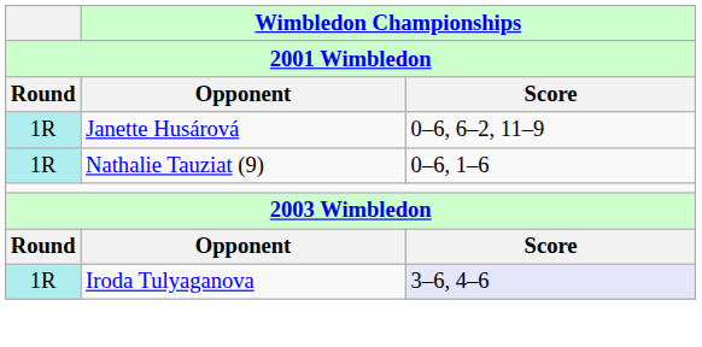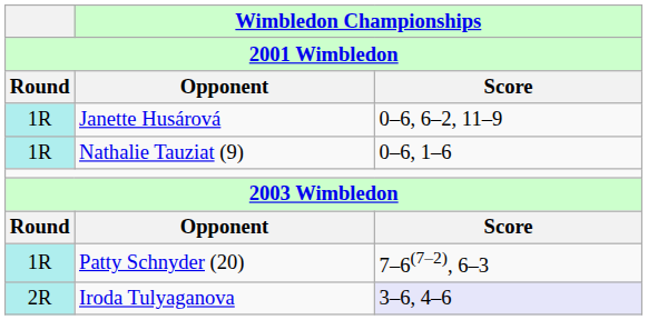 <table class="wikitable collapsible collapsed">
 <tr>
 <th></th>
 <th colspan=2 style="background:#cfc;"><a href='#'>Wimbledon Championships</a></th>
 </tr>
 <tr>
 <th colspan=3 style="background:#cfc;"><a href='#'>2001 Wimbledon</a></th>
 </tr>
 <tr>
 <th>Round</th>
 <th width=225>Opponent</th>
 <th width=200>Score</th>
 </tr>
 <tr>
 <td style="text-align:center; background:#afeeee;">1R</td>
 <td> <a href='#'>Janette Husárová</a></td>
 <td>0–6, 6–2, 11–9</td>
 </tr>
 <tr>
 <td style="text-align:center; background:#afeeee;">1R</td>
 <td> <a href='#'>Nathalie Tauziat</a> (9)</td>
 <td>0–6, 1–6</td>
 </tr>
 <tr>
 <td colspan=3></td>
 </tr>
 <tr>
 <th colspan=3 style="background:#cfc;"><a href='#'>2003 Wimbledon</a></th>
 </tr>
 <tr>
 <th>Round</th>
 <th width=225>Opponent</th>
 <th width=200>Score</th>
 </tr>
 <tr>
 <td style="text-align:center; background:#afeeee;">1R</td>
+<td> <a href='#'>Patty Schnyder</a> (20)</td>
+<td>7–6<sup>(7–2)</sup>, 6–3</td>
+</tr>
+<tr>
+<td style="text-align:center; background:#afeeee;">2R</td>
 <td> <a href='#'>Iroda Tulyaganova</a></td>
 <td style="background: lavender;">3–6, 4–6</td>
 </tr>
 </table>
